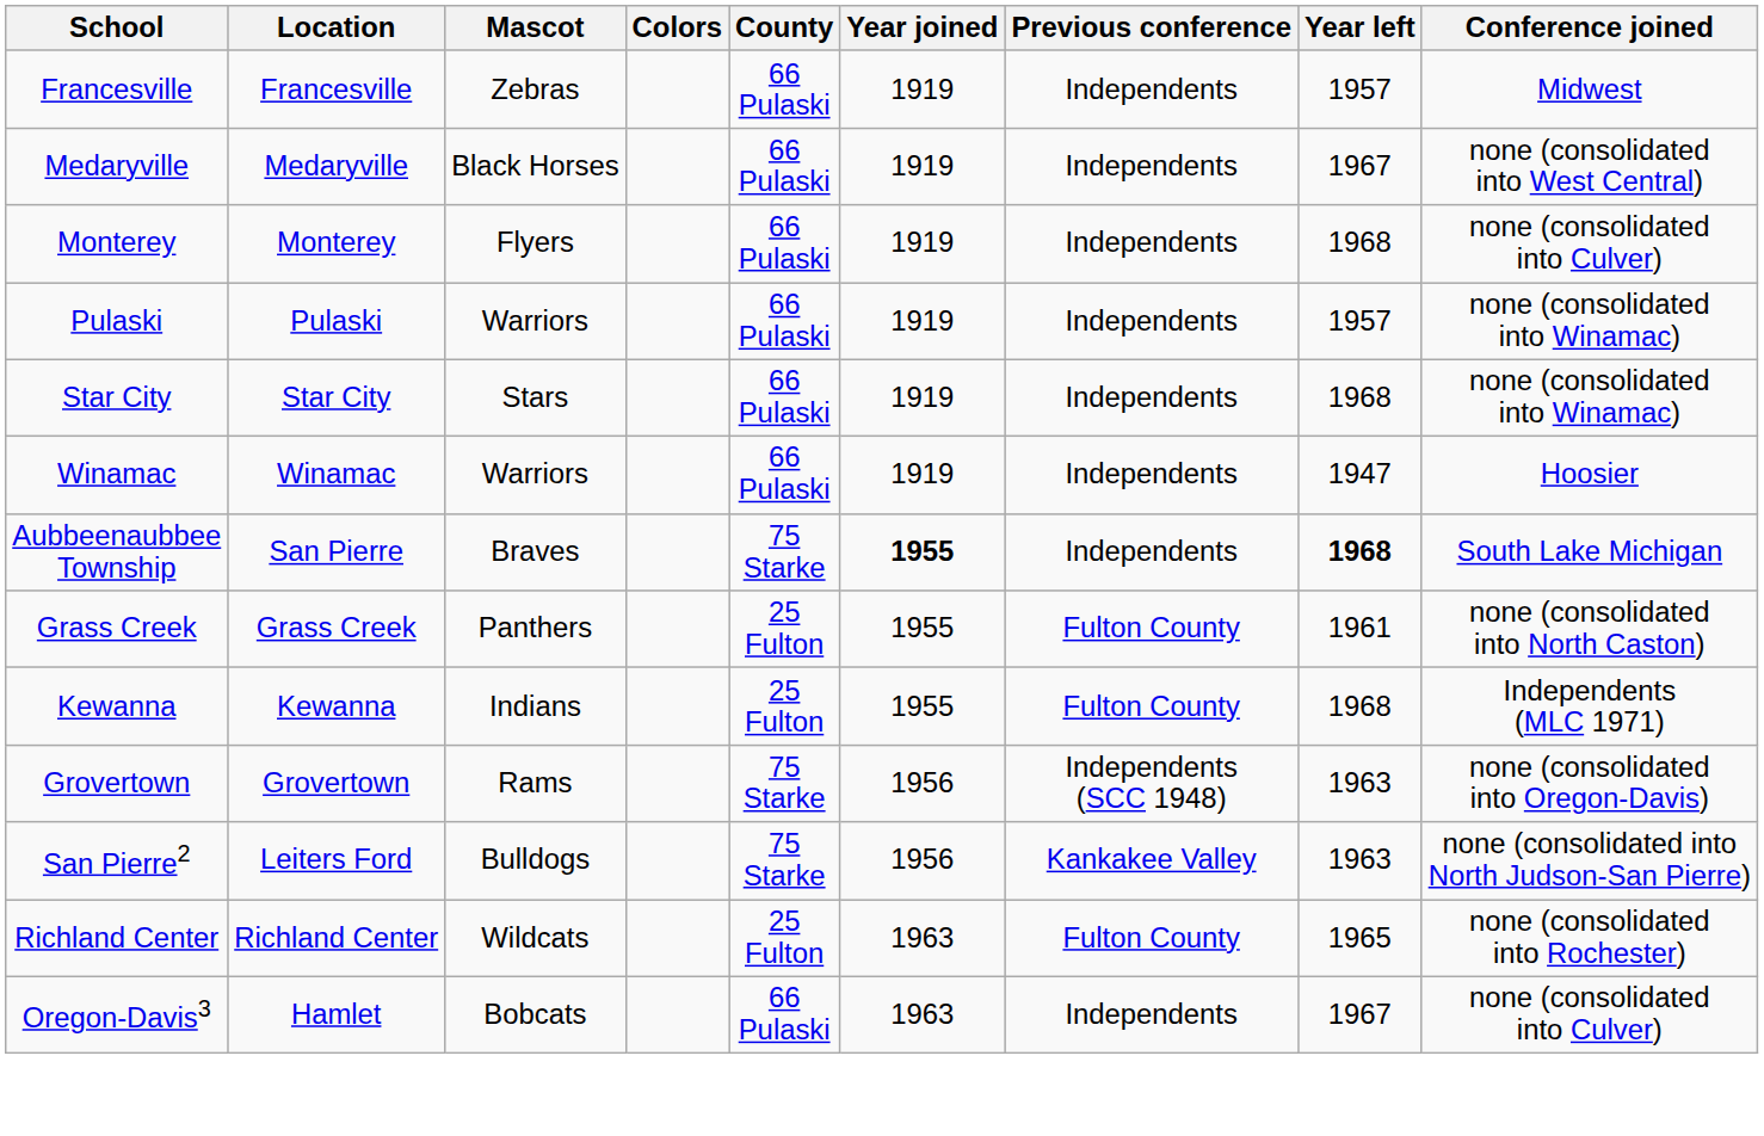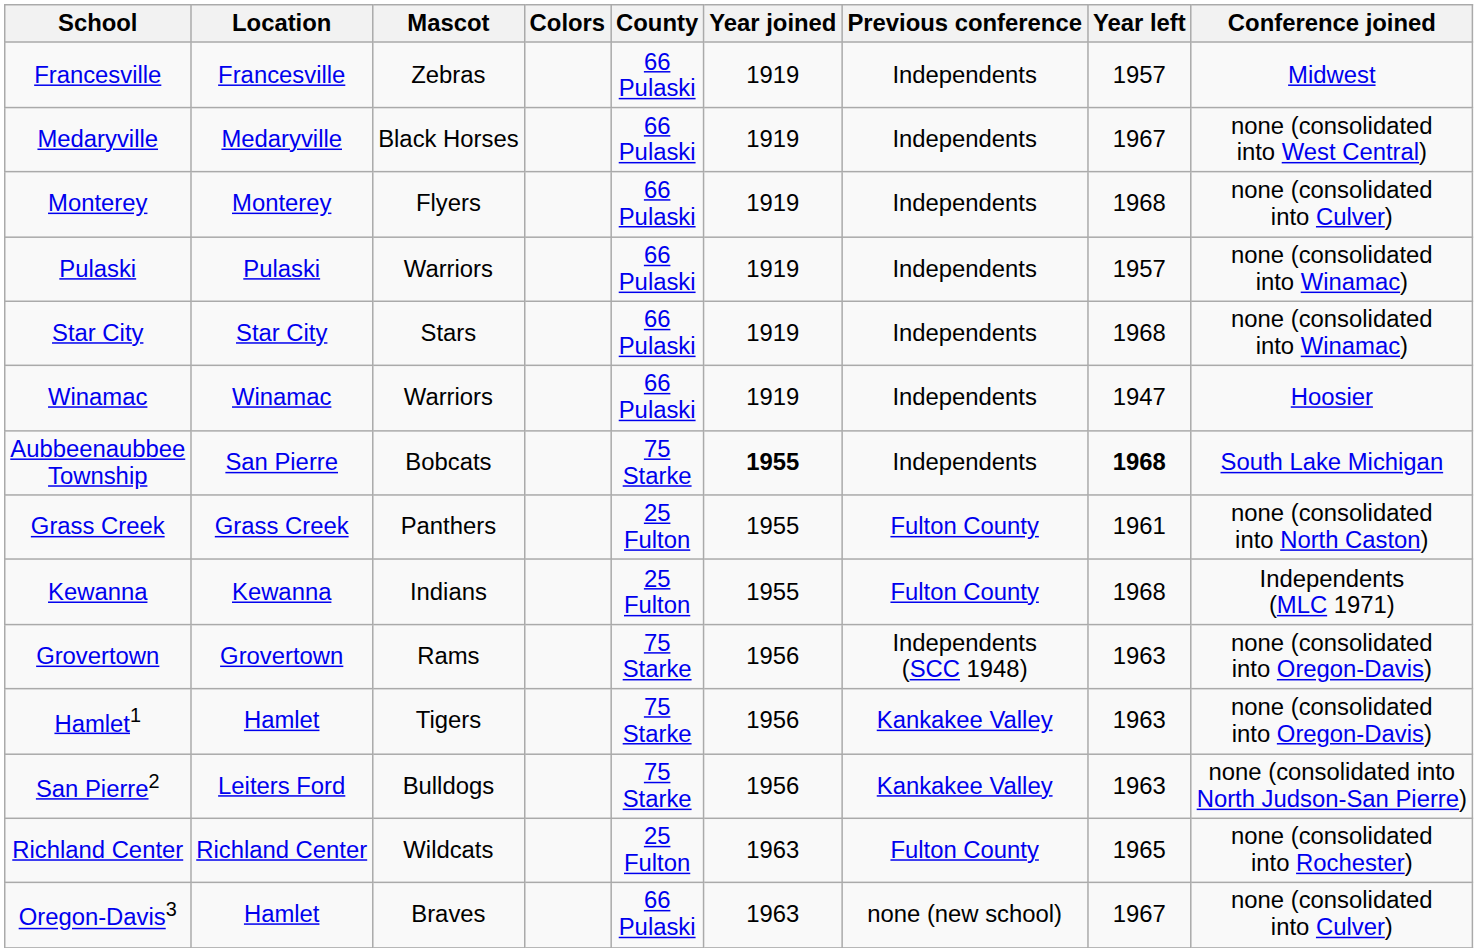 <table class="wikitable" style="text-align:center;">
 <tr>
 <th>School</th>
 <th>Location</th>
 <th>Mascot</th>
 <th>Colors</th>
 <th>County</th>
 <th>Year joined</th>
 <th>Previous conference</th>
 <th>Year left</th>
 <th>Conference joined</th>
 </tr>
 <tr>
 <td><a href='#'>Francesville</a></td>
 <td><a href='#'>Francesville</a></td>
 <td>Zebras</td>
 <td>  </td>
 <td><a href='#'>66 <br> Pulaski</a></td>
 <td>1919</td>
 <td>Independents</td>
 <td>1957</td>
 <td><a href='#'>Midwest</a></td>
 </tr>
 <tr>
 <td><a href='#'>Medaryville</a></td>
 <td><a href='#'>Medaryville</a></td>
 <td>Black Horses</td>
 <td>  </td>
 <td><a href='#'>66 <br> Pulaski</a></td>
 <td>1919</td>
 <td>Independents</td>
 <td>1967</td>
 <td>none (consolidated <br> into <a href='#'>West Central</a>)</td>
 </tr>
 <tr>
 <td><a href='#'>Monterey</a></td>
 <td><a href='#'>Monterey</a></td>
 <td>Flyers</td>
 <td> </td>
 <td><a href='#'>66 <br> Pulaski</a></td>
 <td>1919</td>
 <td>Independents</td>
 <td>1968</td>
 <td>none (consolidated <br> into <a href='#'>Culver</a>)</td>
 </tr>
 <tr>
 <td><a href='#'>Pulaski</a></td>
 <td><a href='#'>Pulaski</a></td>
 <td>Warriors</td>
 <td>  </td>
 <td><a href='#'>66 <br> Pulaski</a></td>
 <td>1919</td>
 <td>Independents</td>
 <td>1957</td>
 <td>none (consolidated <br> into <a href='#'>Winamac</a>)</td>
 </tr>
 <tr>
 <td><a href='#'>Star City</a></td>
 <td><a href='#'>Star City</a></td>
 <td>Stars</td>
 <td> </td>
 <td><a href='#'>66 <br> Pulaski</a></td>
 <td>1919</td>
 <td>Independents</td>
 <td>1968</td>
 <td>none (consolidated <br> into <a href='#'>Winamac</a>)</td>
 </tr>
 <tr>
 <td><a href='#'>Winamac</a></td>
 <td><a href='#'>Winamac</a></td>
 <td>Warriors</td>
 <td> </td>
 <td><a href='#'>66 <br> Pulaski</a></td>
 <td>1919</td>
 <td>Independents</td>
 <td>1947</td>
 <td><a href='#'>Hoosier</a></td>
 </tr>
 <tr>
 <td><a href='#'>Aubbeenaubbee<br>Township</a></td>
 <td><a href='#'>San Pierre</a></td>
-<td>Braves</td>
+<td>Bobcats</td>
 <td>  </td>
 <td><a href='#'>75 <br> Starke</a></td>
 <td><strong>1955</strong></td>
 <td>Independents</td>
 <td><strong>1968</strong></td>
 <td><a href='#'>South Lake Michigan</a></td>
 </tr>
 <tr>
 <td><a href='#'>Grass Creek</a></td>
 <td><a href='#'>Grass Creek</a></td>
 <td>Panthers</td>
 <td>  </td>
 <td><a href='#'>25 <br> Fulton</a></td>
 <td>1955</td>
 <td><a href='#'>Fulton County</a></td>
 <td>1961</td>
 <td>none (consolidated <br> into <a href='#'>North Caston</a>)</td>
 </tr>
 <tr>
 <td><a href='#'>Kewanna</a></td>
 <td><a href='#'>Kewanna</a></td>
 <td>Indians</td>
 <td> </td>
 <td><a href='#'>25 <br> Fulton</a></td>
 <td>1955</td>
 <td><a href='#'>Fulton County</a></td>
 <td>1968</td>
 <td>Independents<br>(<a href='#'>MLC</a> 1971)</td>
 </tr>
 <tr>
 <td><a href='#'>Grovertown</a></td>
 <td><a href='#'>Grovertown</a></td>
 <td>Rams</td>
 <td>  </td>
 <td><a href='#'>75 <br> Starke</a></td>
 <td>1956</td>
 <td>Independents<br>(<a href='#'>SCC</a> 1948)</td>
 <td>1963</td>
 <td>none (consolidated <br> into <a href='#'>Oregon-Davis</a>)</td>
 </tr>
 <tr>
+<td><a href='#'>Hamlet</a><sup>1</sup></td>
+<td><a href='#'>Hamlet</a></td>
+<td>Tigers</td>
+<td>  </td>
+<td><a href='#'>75 <br> Starke</a></td>
+<td>1956</td>
+<td><a href='#'>Kankakee Valley</a></td>
+<td>1963</td>
+<td>none (consolidated <br> into <a href='#'>Oregon-Davis</a>)</td>
+</tr>
+<tr>
 <td><a href='#'>San Pierre</a><sup>2</sup></td>
 <td><a href='#'>Leiters Ford</a></td>
 <td>Bulldogs</td>
 <td> </td>
 <td><a href='#'>75 <br> Starke</a></td>
 <td>1956</td>
 <td><a href='#'>Kankakee Valley</a></td>
 <td>1963</td>
 <td>none (consolidated into <br> <a href='#'>North Judson-San Pierre</a>)</td>
 </tr>
 <tr>
 <td><a href='#'>Richland Center</a></td>
 <td><a href='#'>Richland Center</a></td>
 <td>Wildcats</td>
 <td>  </td>
 <td><a href='#'>25 <br> Fulton</a></td>
 <td>1963</td>
 <td><a href='#'>Fulton County</a></td>
 <td>1965</td>
 <td>none (consolidated <br> into <a href='#'>Rochester</a>)</td>
 </tr>
 <tr>
 <td><a href='#'>Oregon-Davis</a><sup>3</sup></td>
 <td><a href='#'>Hamlet</a></td>
-<td>Bobcats</td>
+<td>Braves</td>
 <td>  </td>
 <td><a href='#'>66 <br> Pulaski</a></td>
 <td>1963</td>
-<td>Independents</td>
+<td>none (new school)</td>
 <td>1967</td>
 <td>none (consolidated <br> into <a href='#'>Culver</a>)</td>
 </tr>
 </table>
